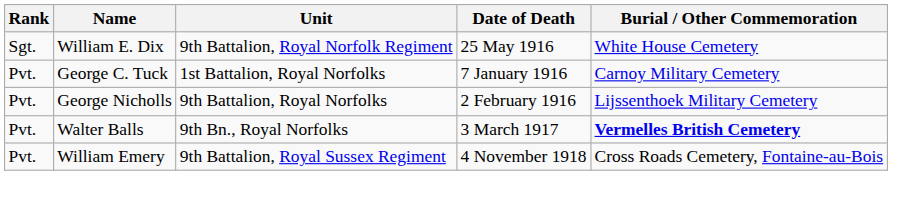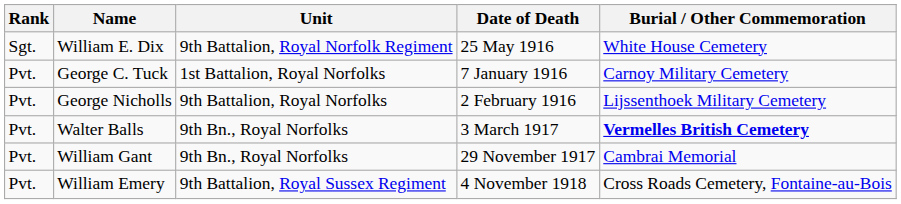 <table class="wikitable">
 <tr>
 <th>Rank</th>
 <th>Name</th>
 <th>Unit</th>
 <th>Date of Death</th>
 <th>Burial / Other Commemoration</th>
 </tr>
 <tr>
 <td>Sgt.</td>
 <td>William E. Dix</td>
 <td>9th Battalion, <a href='#'>Royal Norfolk Regiment</a></td>
 <td>25 May 1916</td>
 <td><a href='#'>White House Cemetery</a></td>
 </tr>
 <tr>
 <td>Pvt.</td>
 <td>George C. Tuck</td>
 <td>1st Battalion, Royal Norfolks</td>
 <td>7 January 1916</td>
 <td><a href='#'>Carnoy Military Cemetery</a></td>
 </tr>
 <tr>
 <td>Pvt.</td>
 <td>George Nicholls</td>
 <td>9th Battalion, Royal Norfolks</td>
 <td>2 February 1916</td>
 <td><a href='#'>Lijssenthoek Military Cemetery</a></td>
 </tr>
 <tr>
 <td>Pvt.</td>
 <td>Walter Balls</td>
 <td>9th Bn., Royal Norfolks</td>
 <td>3 March 1917</td>
 <td><strong><a href='#'>Vermelles British Cemetery</a></strong></td>
 </tr>
 <tr>
 <td>Pvt.</td>
+<td>William Gant</td>
+<td>9th Bn., Royal Norfolks</td>
+<td>29 November 1917</td>
+<td><a href='#'>Cambrai Memorial</a></td>
+</tr>
+<tr>
+<td>Pvt.</td>
 <td>William Emery</td>
 <td>9th Battalion, <a href='#'>Royal Sussex Regiment</a></td>
 <td>4 November 1918</td>
 <td>Cross Roads Cemetery, <a href='#'>Fontaine-au-Bois</a></td>
 </tr>
 </table>
